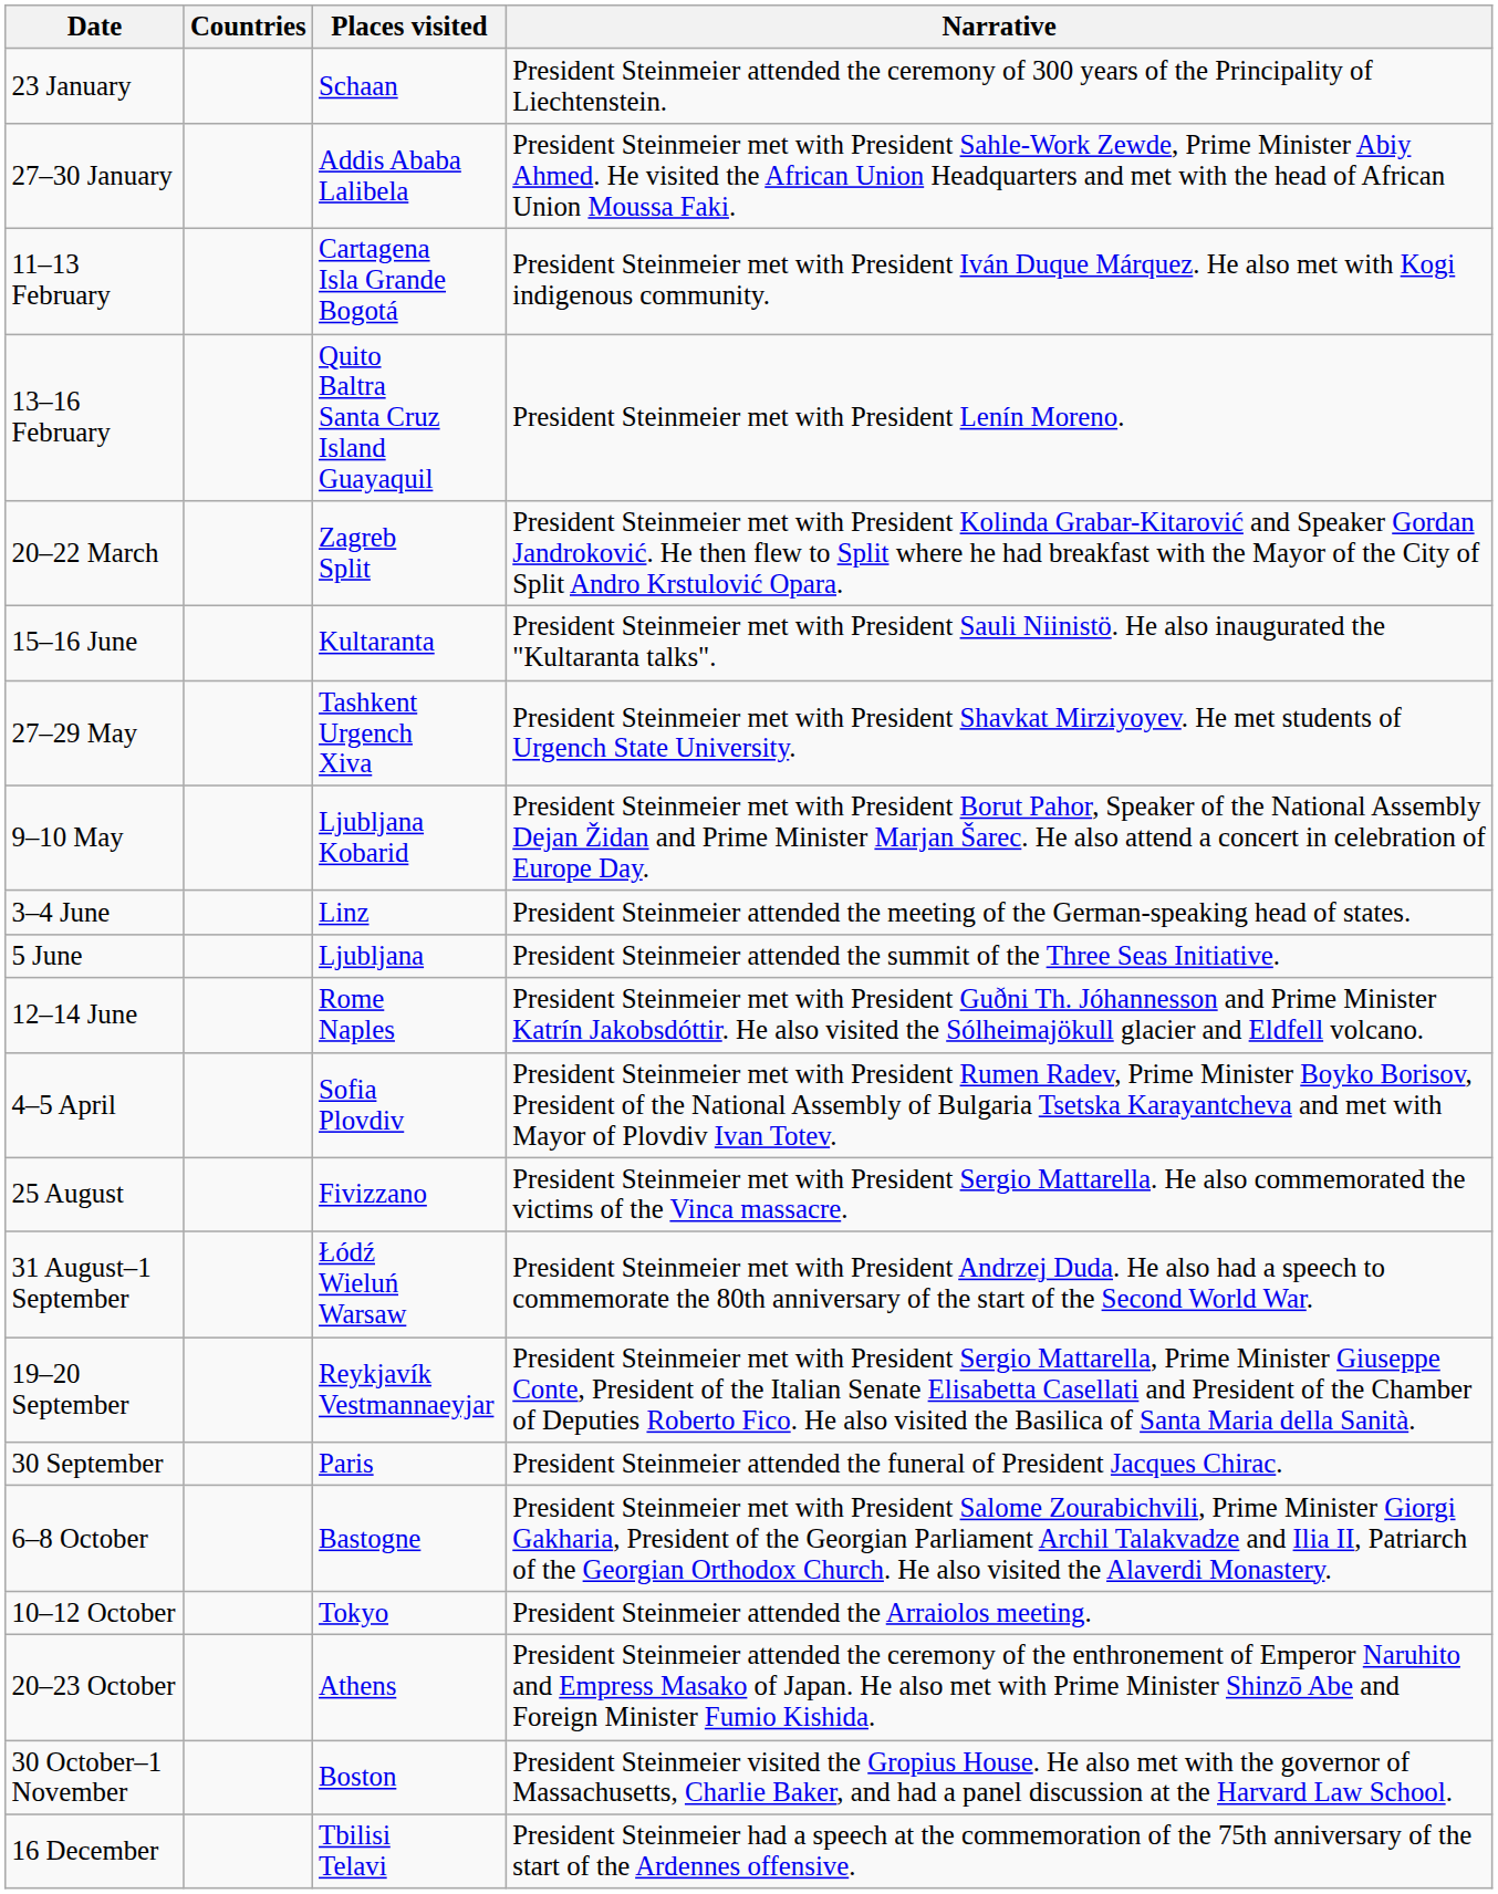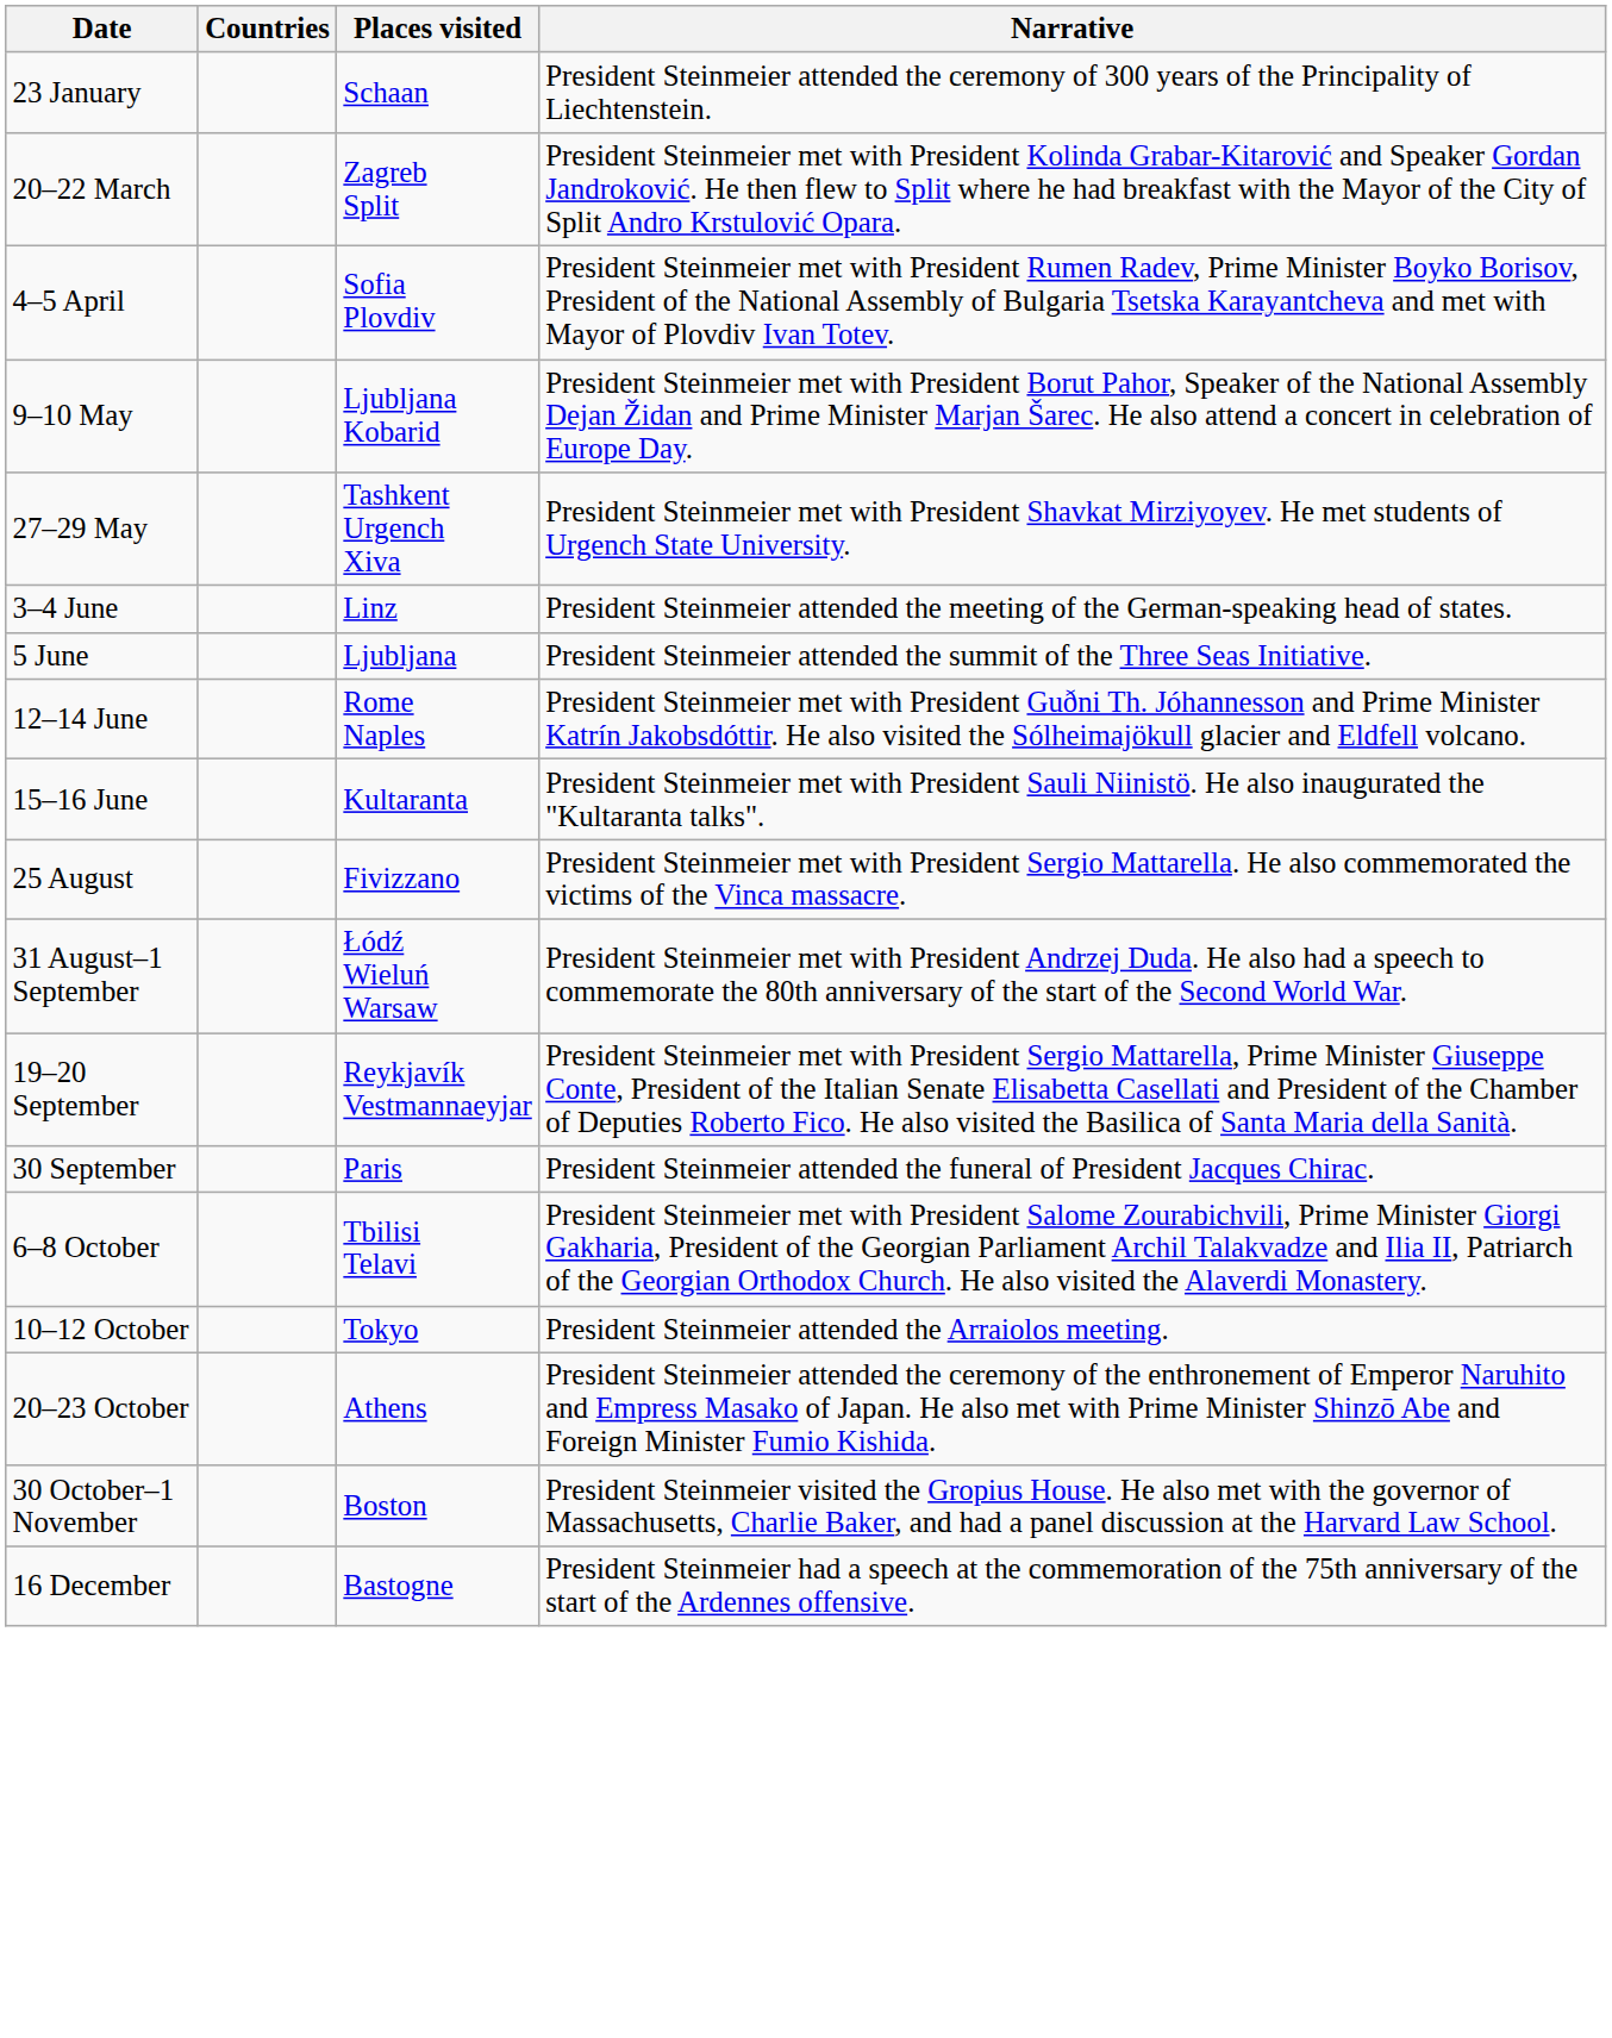 <table class="wikitable" border="1">
 <tr>
 <th>Date</th>
 <th>Countries</th>
 <th>Places visited</th>
 <th>Narrative</th>
 </tr>
 <tr>
 <td nowrap>23 January</td>
 <td></td>
 <td><a href='#'>Schaan</a></td>
 <td>President Steinmeier attended the ceremony of 300 years of the Principality of Liechtenstein.</td>
 </tr>
 <tr>
-<td>27–30 January</td>
-<td></td>
-<td><a href='#'>Addis Ababa</a><br><a href='#'>Lalibela</a></td>
-<td>President Steinmeier met with President <a href='#'>Sahle-Work Zewde</a>, Prime Minister <a href='#'>Abiy Ahmed</a>. He visited the <a href='#'>African Union</a> Headquarters and met with the head of African Union <a href='#'>Moussa Faki</a>.</td>
-</tr>
-<tr>
-<td>11–13 February</td>
-<td></td>
-<td><a href='#'>Cartagena</a><br><a href='#'>Isla Grande</a><br><a href='#'>Bogotá</a></td>
-<td>President Steinmeier met with President <a href='#'>Iván Duque Márquez</a>. He also met with <a href='#'>Kogi</a> indigenous community.</td>
-</tr>
-<tr>
-<td>13–16 February</td>
-<td></td>
-<td><a href='#'>Quito</a><br><a href='#'>Baltra</a><br><a href='#'>Santa Cruz Island</a><br><a href='#'>Guayaquil</a></td>
-<td>President Steinmeier met with President <a href='#'>Lenín Moreno</a>.</td>
-</tr>
-<tr>
 <td>20–22 March</td>
 <td></td>
 <td><a href='#'>Zagreb</a><br><a href='#'>Split</a></td>
 <td>President Steinmeier met with President <a href='#'>Kolinda Grabar-Kitarović</a> and Speaker <a href='#'>Gordan Jandroković</a>. He then flew to <a href='#'>Split</a> where he had breakfast with the Mayor of the City of Split <a href='#'>Andro Krstulović Opara</a>.</td>
 </tr>
 <tr>
-<td>15–16 June</td>
+<td>4–5 April</td>
 <td></td>
-<td><a href='#'>Kultaranta</a></td>
-<td>President Steinmeier met with President <a href='#'>Sauli Niinistö</a>. He also inaugurated the "Kultaranta talks".</td>
+<td><a href='#'>Sofia</a><br><a href='#'>Plovdiv</a></td>
+<td>President Steinmeier met with President <a href='#'>Rumen Radev</a>, Prime Minister <a href='#'>Boyko Borisov</a>, President of the National Assembly of Bulgaria <a href='#'>Tsetska Karayantcheva</a> and met with Mayor of Plovdiv <a href='#'>Ivan Totev</a>.</td>
+</tr>
+<tr>
+<td>9–10 May</td>
+<td></td>
+<td><a href='#'>Ljubljana</a><br><a href='#'>Kobarid</a></td>
+<td>President Steinmeier met with President <a href='#'>Borut Pahor</a>, Speaker of the National Assembly <a href='#'>Dejan Židan</a> and Prime Minister <a href='#'>Marjan Šarec</a>. He also attend a concert in celebration of <a href='#'>Europe Day</a>.</td>
 </tr>
 <tr>
 <td>27–29 May</td>
 <td></td>
 <td><a href='#'>Tashkent</a><br><a href='#'>Urgench</a><br><a href='#'>Xiva</a></td>
 <td>President Steinmeier met with President <a href='#'>Shavkat Mirziyoyev</a>. He met students of <a href='#'>Urgench State University</a>.</td>
-</tr>
-<tr>
-<td>9–10 May</td>
-<td></td>
-<td><a href='#'>Ljubljana</a><br><a href='#'>Kobarid</a></td>
-<td>President Steinmeier met with President <a href='#'>Borut Pahor</a>, Speaker of the National Assembly <a href='#'>Dejan Židan</a> and Prime Minister <a href='#'>Marjan Šarec</a>. He also attend a concert in celebration of <a href='#'>Europe Day</a>.</td>
 </tr>
 <tr>
 <td>3–4 June</td>
 <td></td>
 <td><a href='#'>Linz</a></td>
 <td>President Steinmeier attended the meeting of the German-speaking head of states.</td>
 </tr>
 <tr>
 <td>5 June</td>
 <td></td>
 <td><a href='#'>Ljubljana</a></td>
 <td>President Steinmeier attended the summit of the <a href='#'>Three Seas Initiative</a>.</td>
 </tr>
 <tr>
 <td>12–14 June</td>
 <td></td>
 <td><a href='#'>Rome</a><br><a href='#'>Naples</a></td>
 <td>President Steinmeier met with President <a href='#'>Guðni Th. Jóhannesson</a> and Prime Minister <a href='#'>Katrín Jakobsdóttir</a>. He also visited the <a href='#'>Sólheimajökull</a> glacier and <a href='#'>Eldfell</a> volcano.</td>
 </tr>
 <tr>
-<td>4–5 April</td>
+<td>15–16 June</td>
 <td></td>
-<td><a href='#'>Sofia</a><br><a href='#'>Plovdiv</a></td>
-<td>President Steinmeier met with President <a href='#'>Rumen Radev</a>, Prime Minister <a href='#'>Boyko Borisov</a>, President of the National Assembly of Bulgaria <a href='#'>Tsetska Karayantcheva</a> and met with Mayor of Plovdiv <a href='#'>Ivan Totev</a>.</td>
+<td><a href='#'>Kultaranta</a></td>
+<td>President Steinmeier met with President <a href='#'>Sauli Niinistö</a>. He also inaugurated the "Kultaranta talks".</td>
 </tr>
 <tr>
 <td>25 August</td>
 <td></td>
 <td><a href='#'>Fivizzano</a></td>
 <td>President Steinmeier met with President <a href='#'>Sergio Mattarella</a>. He also commemorated the victims of the <a href='#'>Vinca massacre</a>.</td>
 </tr>
 <tr>
 <td>31 August–1 September</td>
 <td></td>
 <td><a href='#'>Łódź</a><br><a href='#'>Wieluń</a><br><a href='#'>Warsaw</a></td>
 <td>President Steinmeier met with President <a href='#'>Andrzej Duda</a>. He also had a speech to commemorate the 80th anniversary of the start of the <a href='#'>Second World War</a>.</td>
 </tr>
 <tr>
 <td>19–20 September</td>
 <td></td>
 <td><a href='#'>Reykjavík</a><br><a href='#'>Vestmannaeyjar</a></td>
 <td>President Steinmeier met with President <a href='#'>Sergio Mattarella</a>, Prime Minister <a href='#'>Giuseppe Conte</a>, President of the Italian Senate <a href='#'>Elisabetta Casellati</a> and President of the Chamber of Deputies <a href='#'>Roberto Fico</a>. He also visited the Basilica of <a href='#'>Santa Maria della Sanità</a>.</td>
 </tr>
 <tr>
 <td>30 September</td>
 <td></td>
 <td><a href='#'>Paris</a></td>
 <td>President Steinmeier attended the funeral of President <a href='#'>Jacques Chirac</a>.</td>
 </tr>
 <tr>
 <td>6–8 October</td>
 <td></td>
-<td><a href='#'>Bastogne</a></td>
+<td><a href='#'>Tbilisi</a><br><a href='#'>Telavi</a></td>
 <td>President Steinmeier met with President <a href='#'>Salome Zourabichvili</a>, Prime Minister <a href='#'>Giorgi Gakharia</a>, President of the Georgian Parliament <a href='#'>Archil Talakvadze</a> and <a href='#'>Ilia II</a>, Patriarch of the <a href='#'>Georgian Orthodox Church</a>. He also visited the <a href='#'>Alaverdi Monastery</a>.</td>
 </tr>
 <tr>
 <td>10–12 October</td>
 <td></td>
 <td><a href='#'>Tokyo</a></td>
 <td>President Steinmeier attended the <a href='#'>Arraiolos meeting</a>.</td>
 </tr>
 <tr>
 <td>20–23 October</td>
 <td></td>
 <td><a href='#'>Athens</a></td>
 <td>President Steinmeier attended the ceremony of the enthronement of Emperor <a href='#'>Naruhito</a> and <a href='#'>Empress Masako</a> of Japan. He also met with Prime Minister <a href='#'>Shinzō Abe</a> and Foreign Minister <a href='#'>Fumio Kishida</a>.</td>
 </tr>
 <tr>
 <td>30 October–1 November</td>
 <td></td>
 <td><a href='#'>Boston</a></td>
 <td>President Steinmeier visited the <a href='#'>Gropius House</a>. He also met with the governor of Massachusetts, <a href='#'>Charlie Baker</a>, and had a panel discussion at the <a href='#'>Harvard Law School</a>.</td>
 </tr>
 <tr>
 <td>16 December</td>
 <td></td>
-<td><a href='#'>Tbilisi</a><br><a href='#'>Telavi</a></td>
+<td><a href='#'>Bastogne</a></td>
 <td>President Steinmeier had a speech at the commemoration of the 75th anniversary of the start of the <a href='#'>Ardennes offensive</a>.</td>
 </tr>
 </table>
